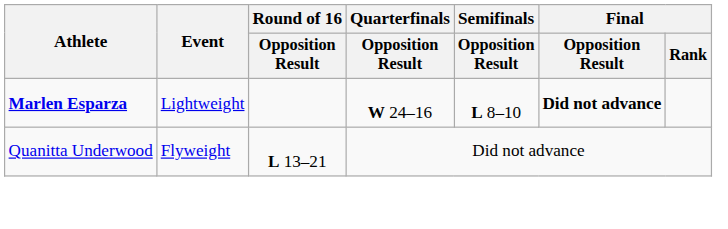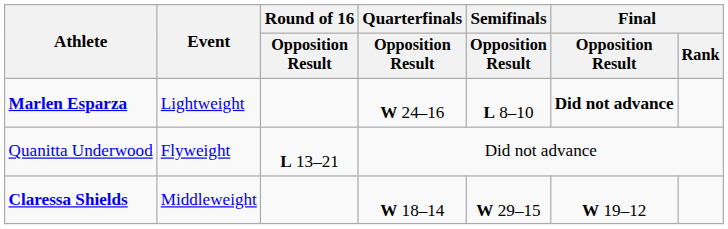 <table class=wikitable style=font-size:90%;text-align:center>
 <tr>
 <th rowspan=2>Athlete</th>
 <th rowspan=2>Event</th>
 <th>Round of 16</th>
 <th>Quarterfinals</th>
 <th>Semifinals</th>
 <th colspan=2>Final</th>
 </tr>
 <tr style=font-size:95%>
 <th>Opposition<br>Result</th>
 <th>Opposition<br>Result</th>
 <th>Opposition<br>Result</th>
 <th>Opposition<br>Result</th>
 <th>Rank</th>
 </tr>
 <tr>
 <td align=left><strong><a href='#'>Marlen Esparza</a></strong></td>
 <td align=left><a href='#'>Lightweight</a></td>
 <td></td>
 <td><br><strong>W</strong> 24–16</td>
 <td><br><strong>L</strong> 8–10</td>
 <td><strong>Did not advance</strong></td>
 <td></td>
 </tr>
 <tr>
 <td align=left><a href='#'>Quanitta Underwood</a></td>
 <td align=left><a href='#'>Flyweight</a></td>
 <td><br><strong>L</strong> 13–21</td>
 <td colspan=4>Did not advance</td>
 </tr>
+<tr>
+<td align=left><strong><a href='#'>Claressa Shields</a></strong></td>
+<td align=left><a href='#'>Middleweight</a></td>
+<td></td>
+<td><br><strong>W</strong> 18–14</td>
+<td><br><strong>W</strong> 29–15</td>
+<td><br><strong>W</strong> 19–12</td>
+<td></td>
+</tr>
 </table>
